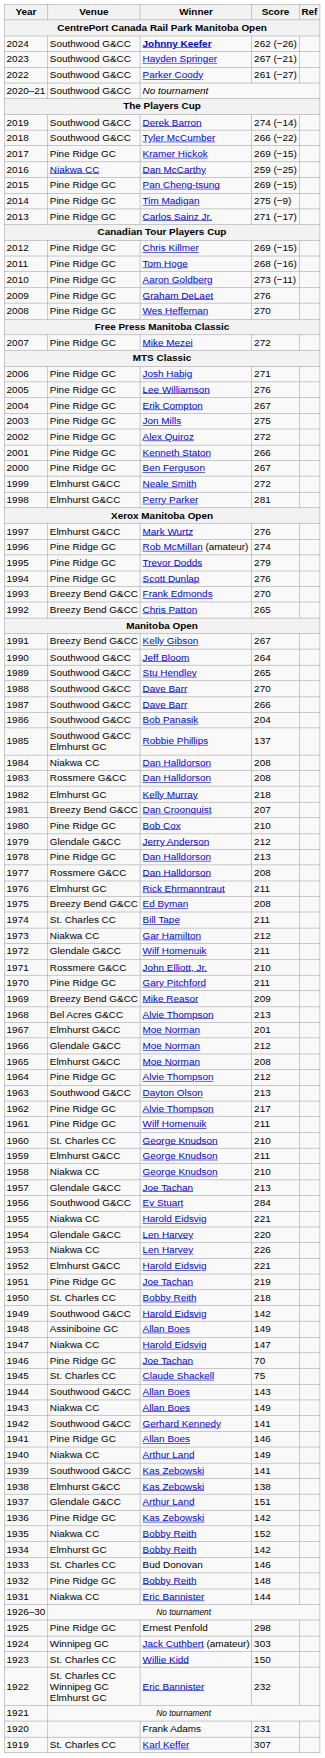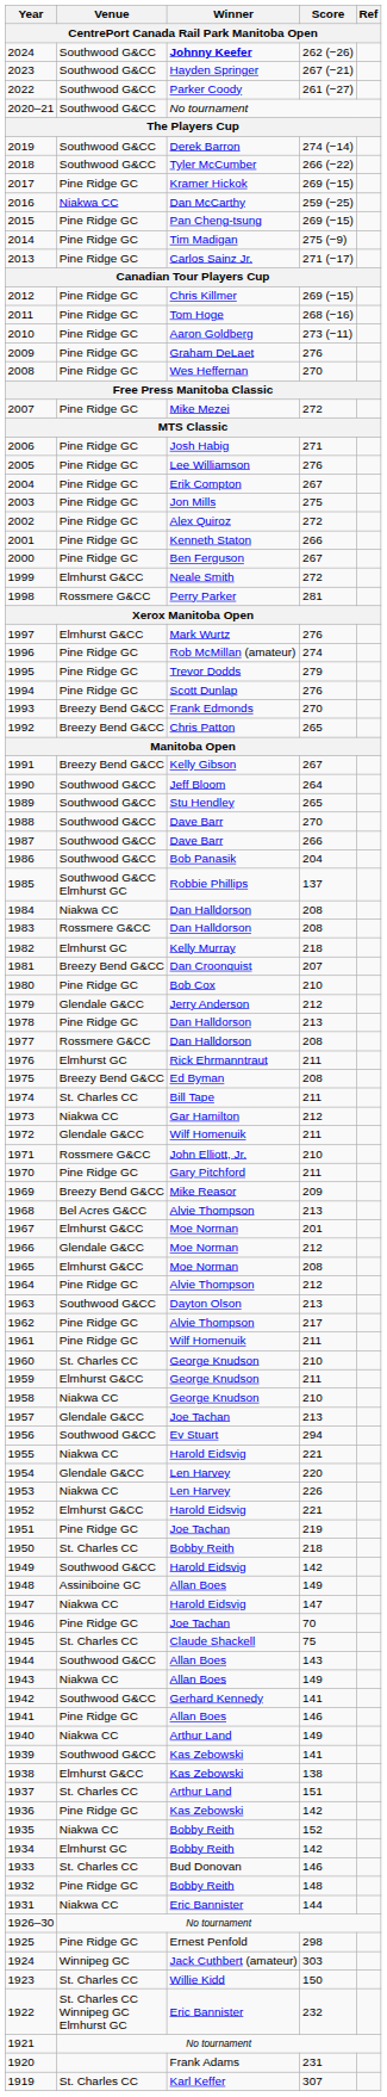 <table class=wikitable>
 <tr>
 <th>Year</th>
 <th>Venue</th>
 <th>Winner</th>
 <th>Score</th>
 <th>Ref</th>
 </tr>
 <tr>
 <th colspan=5>CentrePort Canada Rail Park Manitoba Open</th>
 </tr>
 <tr>
 <td>2024</td>
 <td>Southwood G&CC</td>
 <td><strong> <a href='#'>Johnny Keefer</a></strong></td>
 <td>262 (−26)</td>
 <td></td>
 </tr>
 <tr>
 <td>2023</td>
 <td>Southwood G&CC</td>
 <td> <a href='#'>Hayden Springer</a></td>
 <td>267 (−21)</td>
 <td></td>
 </tr>
 <tr>
 <td>2022</td>
 <td>Southwood G&CC</td>
 <td> <a href='#'>Parker Coody</a></td>
 <td>261 (−27)</td>
 <td></td>
 </tr>
 <tr>
 <td>2020–21</td>
 <td>Southwood G&CC</td>
 <td colspan=3><em>No tournament</em></td>
 </tr>
 <tr>
 <th colspan=5>The Players Cup</th>
 </tr>
 <tr>
 <td>2019</td>
 <td>Southwood G&CC</td>
 <td> <a href='#'>Derek Barron</a></td>
 <td>274 (−14)</td>
 <td></td>
 </tr>
 <tr>
 <td>2018</td>
 <td>Southwood G&CC</td>
 <td> <a href='#'>Tyler McCumber</a></td>
 <td>266 (−22)</td>
 <td></td>
 </tr>
 <tr>
 <td>2017</td>
 <td>Pine Ridge GC</td>
 <td> <a href='#'>Kramer Hickok</a></td>
 <td>269 (−15)</td>
 <td></td>
 </tr>
 <tr>
 <td>2016</td>
 <td><a href='#'>Niakwa CC</a></td>
 <td> <a href='#'>Dan McCarthy</a></td>
 <td>259 (−25)</td>
 <td></td>
 </tr>
 <tr>
 <td>2015</td>
 <td>Pine Ridge GC</td>
 <td> <a href='#'>Pan Cheng-tsung</a></td>
 <td>269 (−15)</td>
 <td></td>
 </tr>
 <tr>
 <td>2014</td>
 <td>Pine Ridge GC</td>
 <td> <a href='#'>Tim Madigan</a></td>
 <td>275 (−9)</td>
 <td></td>
 </tr>
 <tr>
 <td>2013</td>
 <td>Pine Ridge GC</td>
 <td> <a href='#'>Carlos Sainz Jr.</a></td>
 <td>271 (−17)</td>
 <td></td>
 </tr>
 <tr>
 <th colspan=5>Canadian Tour Players Cup</th>
 </tr>
 <tr>
 <td>2012</td>
 <td>Pine Ridge GC</td>
 <td> <a href='#'>Chris Killmer</a></td>
 <td>269 (−15)</td>
 <td></td>
 </tr>
 <tr>
 <td>2011</td>
 <td>Pine Ridge GC</td>
 <td> <a href='#'>Tom Hoge</a></td>
 <td>268 (−16)</td>
 <td></td>
 </tr>
 <tr>
 <td>2010</td>
 <td>Pine Ridge GC</td>
 <td> <a href='#'>Aaron Goldberg</a></td>
 <td>273 (−11)</td>
 <td></td>
 </tr>
 <tr>
 <td>2009</td>
 <td>Pine Ridge GC</td>
 <td> <a href='#'>Graham DeLaet</a></td>
 <td>276</td>
 <td></td>
 </tr>
 <tr>
 <td>2008</td>
 <td>Pine Ridge GC</td>
 <td> <a href='#'>Wes Heffernan</a></td>
 <td>270</td>
 <td></td>
 </tr>
 <tr>
 <th colspan=5>Free Press Manitoba Classic</th>
 </tr>
 <tr>
 <td>2007</td>
 <td>Pine Ridge GC</td>
 <td> <a href='#'>Mike Mezei</a></td>
 <td>272</td>
 <td></td>
 </tr>
 <tr>
 <th colspan=5>MTS Classic</th>
 </tr>
 <tr>
 <td>2006</td>
 <td>Pine Ridge GC</td>
 <td> <a href='#'>Josh Habig</a></td>
 <td>271</td>
 <td></td>
 </tr>
 <tr>
 <td>2005</td>
 <td>Pine Ridge GC</td>
 <td> <a href='#'>Lee Williamson</a></td>
 <td>276</td>
 <td></td>
 </tr>
 <tr>
 <td>2004</td>
 <td>Pine Ridge GC</td>
 <td> <a href='#'>Erik Compton</a></td>
 <td>267</td>
 <td></td>
 </tr>
 <tr>
 <td>2003</td>
 <td>Pine Ridge GC</td>
 <td> <a href='#'>Jon Mills</a></td>
 <td>275</td>
 <td></td>
 </tr>
 <tr>
 <td>2002</td>
 <td>Pine Ridge GC</td>
 <td> <a href='#'>Alex Quiroz</a></td>
 <td>272</td>
 <td></td>
 </tr>
 <tr>
 <td>2001</td>
 <td>Pine Ridge GC</td>
 <td> <a href='#'>Kenneth Staton</a></td>
 <td>266</td>
 <td></td>
 </tr>
 <tr>
 <td>2000</td>
 <td>Pine Ridge GC</td>
 <td> <a href='#'>Ben Ferguson</a></td>
 <td>267</td>
 <td></td>
 </tr>
 <tr>
 <td>1999</td>
 <td>Elmhurst G&CC</td>
 <td> <a href='#'>Neale Smith</a></td>
 <td>272</td>
 <td></td>
 </tr>
 <tr>
 <td>1998</td>
-<td>Elmhurst G&CC</td>
+<td>Rossmere G&CC</td>
 <td> <a href='#'>Perry Parker</a></td>
 <td>281</td>
 <td></td>
 </tr>
 <tr>
 <th colspan=5>Xerox Manitoba Open</th>
 </tr>
 <tr>
 <td>1997</td>
 <td>Elmhurst G&CC</td>
 <td> <a href='#'>Mark Wurtz</a></td>
 <td>276</td>
 <td></td>
 </tr>
 <tr>
 <td>1996</td>
 <td>Pine Ridge GC</td>
 <td> <a href='#'>Rob McMillan</a> (amateur)</td>
 <td>274</td>
 <td></td>
 </tr>
 <tr>
 <td>1995</td>
 <td>Pine Ridge GC</td>
 <td> <a href='#'>Trevor Dodds</a></td>
 <td>279</td>
 <td></td>
 </tr>
 <tr>
 <td>1994</td>
 <td>Pine Ridge GC</td>
 <td> <a href='#'>Scott Dunlap</a></td>
 <td>276</td>
 <td></td>
 </tr>
 <tr>
 <td>1993</td>
 <td>Breezy Bend G&CC</td>
 <td> <a href='#'>Frank Edmonds</a></td>
 <td>270</td>
 <td></td>
 </tr>
 <tr>
 <td>1992</td>
 <td>Breezy Bend G&CC</td>
 <td> <a href='#'>Chris Patton</a></td>
 <td>265</td>
 <td></td>
 </tr>
 <tr>
 <th colspan=5>Manitoba Open</th>
 </tr>
 <tr>
 <td>1991</td>
 <td>Breezy Bend G&CC</td>
 <td> <a href='#'>Kelly Gibson</a></td>
 <td>267</td>
 <td></td>
 </tr>
 <tr>
 <td>1990</td>
 <td>Southwood G&CC</td>
 <td> <a href='#'>Jeff Bloom</a></td>
 <td>264</td>
 <td></td>
 </tr>
 <tr>
 <td>1989</td>
 <td>Southwood G&CC</td>
 <td> <a href='#'>Stu Hendley</a></td>
 <td>265</td>
 <td></td>
 </tr>
 <tr>
 <td>1988</td>
 <td>Southwood G&CC</td>
 <td> <a href='#'>Dave Barr</a></td>
 <td>270</td>
 <td></td>
 </tr>
 <tr>
 <td>1987</td>
 <td>Southwood G&CC</td>
 <td> <a href='#'>Dave Barr</a></td>
 <td>266</td>
 <td></td>
 </tr>
 <tr>
 <td>1986</td>
 <td>Southwood G&CC</td>
 <td> <a href='#'>Bob Panasik</a></td>
 <td>204</td>
 <td></td>
 </tr>
 <tr>
 <td>1985</td>
 <td>Southwood G&CC<br>Elmhurst GC</td>
 <td> <a href='#'>Robbie Phillips</a></td>
 <td>137</td>
 <td></td>
 </tr>
 <tr>
 <td>1984</td>
 <td>Niakwa CC</td>
 <td> <a href='#'>Dan Halldorson</a></td>
 <td>208</td>
 <td></td>
 </tr>
 <tr>
 <td>1983</td>
 <td>Rossmere G&CC</td>
 <td> <a href='#'>Dan Halldorson</a></td>
 <td>208</td>
 <td></td>
 </tr>
 <tr>
 <td>1982</td>
 <td>Elmhurst GC</td>
 <td> <a href='#'>Kelly Murray</a></td>
 <td>218</td>
 <td></td>
 </tr>
 <tr>
 <td>1981</td>
 <td>Breezy Bend G&CC</td>
 <td> <a href='#'>Dan Croonquist</a></td>
 <td>207</td>
 <td></td>
 </tr>
 <tr>
 <td>1980</td>
 <td>Pine Ridge GC</td>
 <td> <a href='#'>Bob Cox</a></td>
 <td>210</td>
 <td></td>
 </tr>
 <tr>
 <td>1979</td>
 <td>Glendale G&CC</td>
 <td> <a href='#'>Jerry Anderson</a></td>
 <td>212</td>
 <td></td>
 </tr>
 <tr>
 <td>1978</td>
 <td>Pine Ridge GC</td>
 <td> <a href='#'>Dan Halldorson</a></td>
 <td>213</td>
 <td></td>
 </tr>
 <tr>
 <td>1977</td>
 <td>Rossmere G&CC</td>
 <td> <a href='#'>Dan Halldorson</a></td>
 <td>208</td>
 <td></td>
 </tr>
 <tr>
 <td>1976</td>
 <td>Elmhurst GC</td>
 <td> <a href='#'>Rick Ehrmanntraut</a></td>
 <td>211</td>
 <td></td>
 </tr>
 <tr>
 <td>1975</td>
 <td>Breezy Bend G&CC</td>
 <td> <a href='#'>Ed Byman</a></td>
 <td>208</td>
 <td></td>
 </tr>
 <tr>
 <td>1974</td>
 <td>St. Charles CC</td>
 <td> <a href='#'>Bill Tape</a></td>
 <td>211</td>
 <td></td>
 </tr>
 <tr>
 <td>1973</td>
 <td>Niakwa CC</td>
 <td> <a href='#'>Gar Hamilton</a></td>
 <td>212</td>
 <td></td>
 </tr>
 <tr>
 <td>1972</td>
 <td>Glendale G&CC</td>
 <td> <a href='#'>Wilf Homenuik</a></td>
 <td>211</td>
 <td></td>
 </tr>
 <tr>
 <td>1971</td>
 <td>Rossmere G&CC</td>
 <td> <a href='#'>John Elliott, Jr.</a></td>
 <td>210</td>
 <td></td>
 </tr>
 <tr>
 <td>1970</td>
 <td>Pine Ridge GC</td>
 <td> <a href='#'>Gary Pitchford</a></td>
 <td>211</td>
 <td></td>
 </tr>
 <tr>
 <td>1969</td>
 <td>Breezy Bend G&CC</td>
 <td> <a href='#'>Mike Reasor</a></td>
 <td>209</td>
 <td></td>
 </tr>
 <tr>
 <td>1968</td>
 <td>Bel Acres G&CC</td>
 <td> <a href='#'>Alvie Thompson</a></td>
 <td>213</td>
 <td></td>
 </tr>
 <tr>
 <td>1967</td>
 <td>Elmhurst G&CC</td>
 <td> <a href='#'>Moe Norman</a></td>
 <td>201</td>
 <td></td>
 </tr>
 <tr>
 <td>1966</td>
 <td>Glendale G&CC</td>
 <td> <a href='#'>Moe Norman</a></td>
 <td>212</td>
 <td></td>
 </tr>
 <tr>
 <td>1965</td>
 <td>Elmhurst G&CC</td>
 <td> <a href='#'>Moe Norman</a></td>
 <td>208</td>
 <td></td>
 </tr>
 <tr>
 <td>1964</td>
 <td>Pine Ridge GC</td>
 <td> <a href='#'>Alvie Thompson</a></td>
 <td>212</td>
 <td></td>
 </tr>
 <tr>
 <td>1963</td>
 <td>Southwood G&CC</td>
 <td> <a href='#'>Dayton Olson</a></td>
 <td>213</td>
 <td></td>
 </tr>
 <tr>
 <td>1962</td>
 <td>Pine Ridge GC</td>
 <td> <a href='#'>Alvie Thompson</a></td>
 <td>217</td>
 <td></td>
 </tr>
 <tr>
 <td>1961</td>
 <td>Pine Ridge GC</td>
 <td> <a href='#'>Wilf Homenuik</a></td>
 <td>211</td>
 <td></td>
 </tr>
 <tr>
 <td>1960</td>
 <td>St. Charles CC</td>
 <td> <a href='#'>George Knudson</a></td>
 <td>210</td>
 <td></td>
 </tr>
 <tr>
 <td>1959</td>
 <td>Elmhurst G&CC</td>
 <td> <a href='#'>George Knudson</a></td>
 <td>211</td>
 <td></td>
 </tr>
 <tr>
 <td>1958</td>
 <td>Niakwa CC</td>
 <td> <a href='#'>George Knudson</a></td>
 <td>210</td>
 <td></td>
 </tr>
 <tr>
 <td>1957</td>
 <td>Glendale G&CC</td>
 <td> <a href='#'>Joe Tachan</a></td>
 <td>213</td>
 <td></td>
 </tr>
 <tr>
 <td>1956</td>
 <td>Southwood G&CC</td>
 <td> <a href='#'>Ev Stuart</a></td>
-<td>284</td>
+<td>294</td>
 <td></td>
 </tr>
 <tr>
 <td>1955</td>
 <td>Niakwa CC</td>
 <td> <a href='#'>Harold Eidsvig</a></td>
 <td>221</td>
 <td></td>
 </tr>
 <tr>
 <td>1954</td>
 <td>Glendale G&CC</td>
 <td> <a href='#'>Len Harvey</a></td>
 <td>220</td>
 <td></td>
 </tr>
 <tr>
 <td>1953</td>
 <td>Niakwa CC</td>
 <td> <a href='#'>Len Harvey</a></td>
 <td>226</td>
 <td></td>
 </tr>
 <tr>
 <td>1952</td>
 <td>Elmhurst G&CC</td>
 <td> <a href='#'>Harold Eidsvig</a></td>
 <td>221</td>
 <td></td>
 </tr>
 <tr>
 <td>1951</td>
 <td>Pine Ridge GC</td>
 <td> <a href='#'>Joe Tachan</a></td>
 <td>219</td>
 <td></td>
 </tr>
 <tr>
 <td>1950</td>
 <td>St. Charles CC</td>
 <td> <a href='#'>Bobby Reith</a></td>
 <td>218</td>
 <td></td>
 </tr>
 <tr>
 <td>1949</td>
 <td>Southwood G&CC</td>
 <td> <a href='#'>Harold Eidsvig</a></td>
 <td>142</td>
 <td></td>
 </tr>
 <tr>
 <td>1948</td>
 <td>Assiniboine GC</td>
 <td> <a href='#'>Allan Boes</a></td>
 <td>149</td>
 <td></td>
 </tr>
 <tr>
 <td>1947</td>
 <td>Niakwa CC</td>
 <td> <a href='#'>Harold Eidsvig</a></td>
 <td>147</td>
 <td></td>
 </tr>
 <tr>
 <td>1946</td>
 <td>Pine Ridge GC</td>
 <td> <a href='#'>Joe Tachan</a></td>
 <td>70</td>
 <td></td>
 </tr>
 <tr>
 <td>1945</td>
 <td>St. Charles CC</td>
 <td> <a href='#'>Claude Shackell</a></td>
 <td>75</td>
 <td></td>
 </tr>
 <tr>
 <td>1944</td>
 <td>Southwood G&CC</td>
 <td> <a href='#'>Allan Boes</a></td>
 <td>143</td>
 <td></td>
 </tr>
 <tr>
 <td>1943</td>
 <td>Niakwa CC</td>
 <td> <a href='#'>Allan Boes</a></td>
 <td>149</td>
 <td></td>
 </tr>
 <tr>
 <td>1942</td>
 <td>Southwood G&CC</td>
 <td> <a href='#'>Gerhard Kennedy</a></td>
 <td>141</td>
 <td></td>
 </tr>
 <tr>
 <td>1941</td>
 <td>Pine Ridge GC</td>
 <td> <a href='#'>Allan Boes</a></td>
 <td>146</td>
 <td></td>
 </tr>
 <tr>
 <td>1940</td>
 <td>Niakwa CC</td>
 <td> <a href='#'>Arthur Land</a></td>
 <td>149</td>
 <td></td>
 </tr>
 <tr>
 <td>1939</td>
 <td>Southwood G&CC</td>
 <td> <a href='#'>Kas Zebowski</a></td>
 <td>141</td>
 <td></td>
 </tr>
 <tr>
 <td>1938</td>
 <td>Elmhurst G&CC</td>
 <td> <a href='#'>Kas Zebowski</a></td>
 <td>138</td>
 <td></td>
 </tr>
 <tr>
 <td>1937</td>
-<td>Glendale G&CC</td>
+<td>St. Charles CC</td>
 <td> <a href='#'>Arthur Land</a></td>
 <td>151</td>
 <td></td>
 </tr>
 <tr>
 <td>1936</td>
 <td>Pine Ridge GC</td>
 <td> <a href='#'>Kas Zebowski</a></td>
 <td>142</td>
 <td></td>
 </tr>
 <tr>
 <td>1935</td>
 <td>Niakwa CC</td>
 <td> <a href='#'>Bobby Reith</a></td>
 <td>152</td>
 <td></td>
 </tr>
 <tr>
 <td>1934</td>
 <td>Elmhurst GC</td>
 <td> <a href='#'>Bobby Reith</a></td>
 <td>142</td>
 <td></td>
 </tr>
 <tr>
 <td>1933</td>
 <td>St. Charles CC</td>
 <td> Bud Donovan</td>
 <td>146</td>
 <td></td>
 </tr>
 <tr>
 <td>1932</td>
 <td>Pine Ridge GC</td>
 <td> <a href='#'>Bobby Reith</a></td>
 <td>148</td>
 <td></td>
 </tr>
 <tr>
 <td>1931</td>
 <td>Niakwa CC</td>
 <td> <a href='#'>Eric Bannister</a></td>
 <td>144</td>
 <td></td>
 </tr>
 <tr>
 <td>1926–30</td>
 <td colspan=4 align=center><small><em>No tournament</em></small></td>
 </tr>
 <tr>
 <td>1925</td>
 <td>Pine Ridge GC</td>
 <td> Ernest Penfold</td>
 <td>298</td>
 <td></td>
 </tr>
 <tr>
 <td>1924</td>
 <td>Winnipeg GC</td>
 <td> <a href='#'>Jack Cuthbert</a> (amateur)</td>
 <td>303</td>
 <td></td>
 </tr>
 <tr>
 <td>1923</td>
 <td>St. Charles CC</td>
 <td> <a href='#'>Willie Kidd</a></td>
 <td>150</td>
 <td></td>
 </tr>
 <tr>
 <td>1922</td>
 <td>St. Charles CC<br>Winnipeg GC<br>Elmhurst GC</td>
 <td> <a href='#'>Eric Bannister</a></td>
 <td>232</td>
 <td></td>
 </tr>
 <tr>
 <td>1921</td>
 <td colspan=4 align=center><small><em>No tournament</em></small></td>
 </tr>
 <tr>
 <td>1920</td>
 <td></td>
 <td> Frank Adams</td>
 <td>231</td>
 <td></td>
 </tr>
 <tr>
 <td>1919</td>
 <td>St. Charles CC</td>
 <td> <a href='#'>Karl Keffer</a></td>
 <td>307</td>
 <td></td>
 </tr>
 </table>
